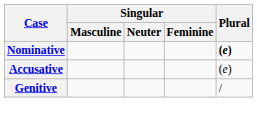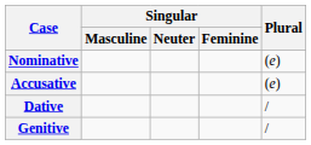 <table class="wikitable">
 <tr>
 <th rowspan="2"><a href='#'>Case</a></th>
 <th colspan="3">Singular</th>
 <th rowspan="2">Plural</th>
 </tr>
 <tr>
 <th>Masculine</th>
 <th>Neuter</th>
 <th>Feminine</th>
 </tr>
 <tr>
 <th><a href='#'>Nominative</a></th>
 <td></td>
 <td></td>
 <td></td>
-<td><strong>(<em>e</em>)</strong></td>
+<td>(<em>e</em>)</td>
 </tr>
 <tr>
 <th><a href='#'>Accusative</a></th>
 <td></td>
 <td></td>
 <td></td>
 <td>(<em>e</em>)</td>
 </tr>
 <tr>
+<th><a href='#'>Dative</a></th>
+<td></td>
+<td></td>
+<td></td>
+<td> / </td>
+</tr>
+<tr>
 <th><a href='#'>Genitive</a></th>
 <td></td>
 <td></td>
 <td></td>
 <td> / </td>
 </tr>
 </table>
